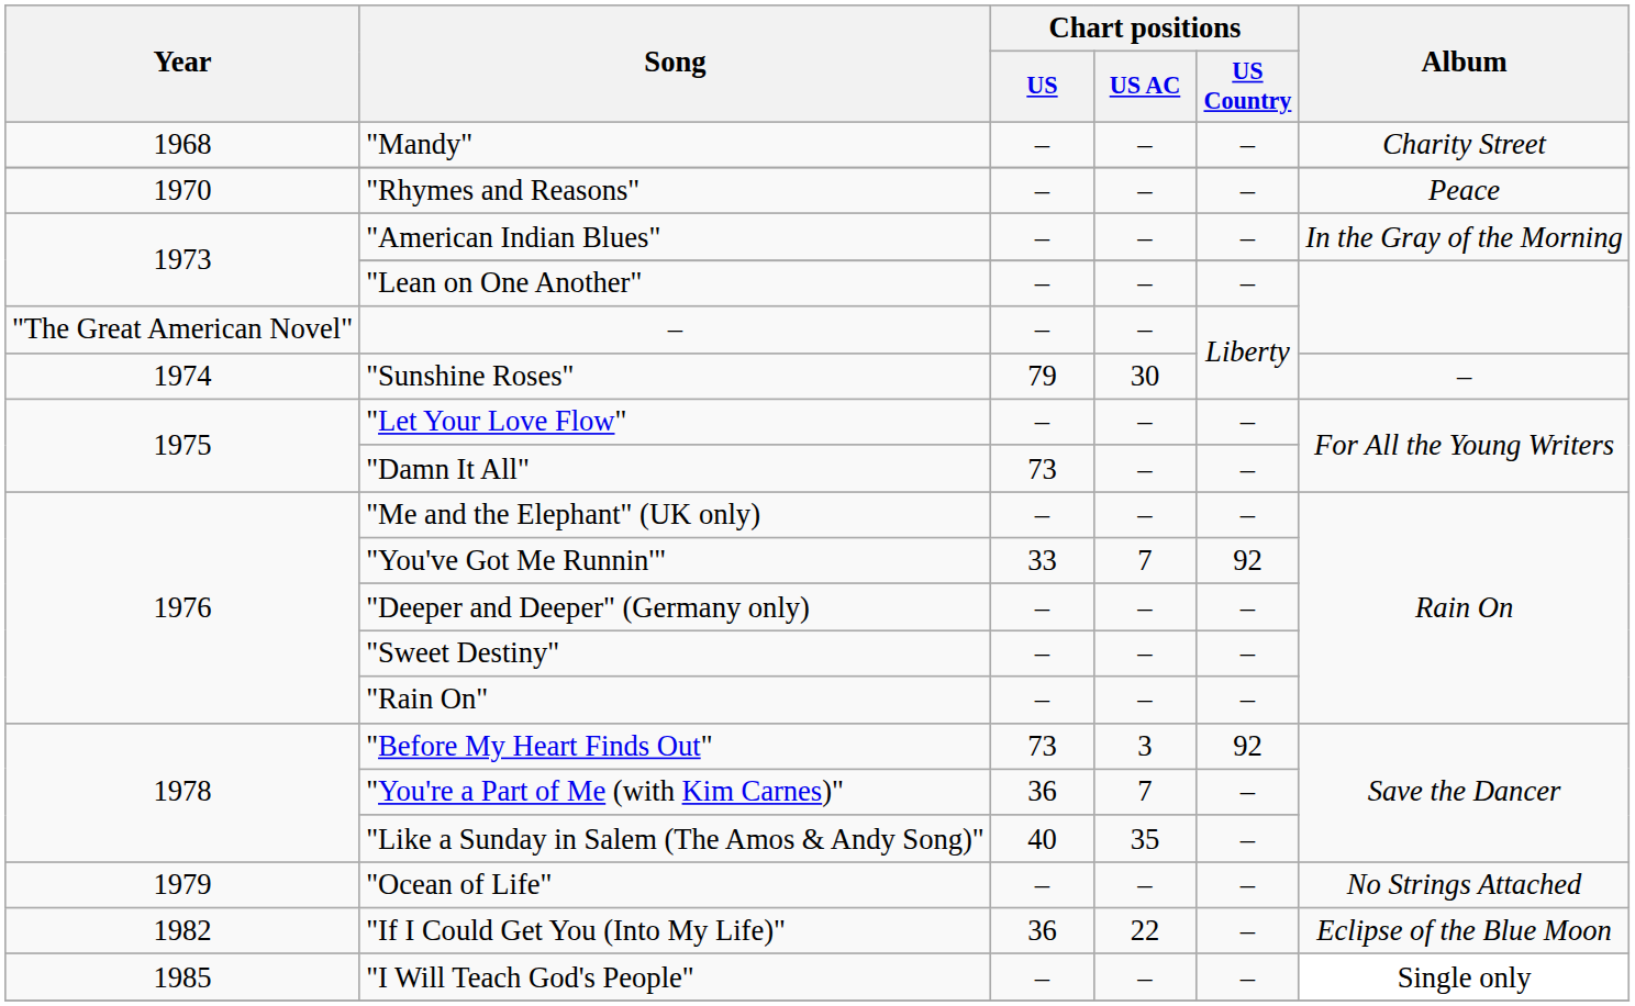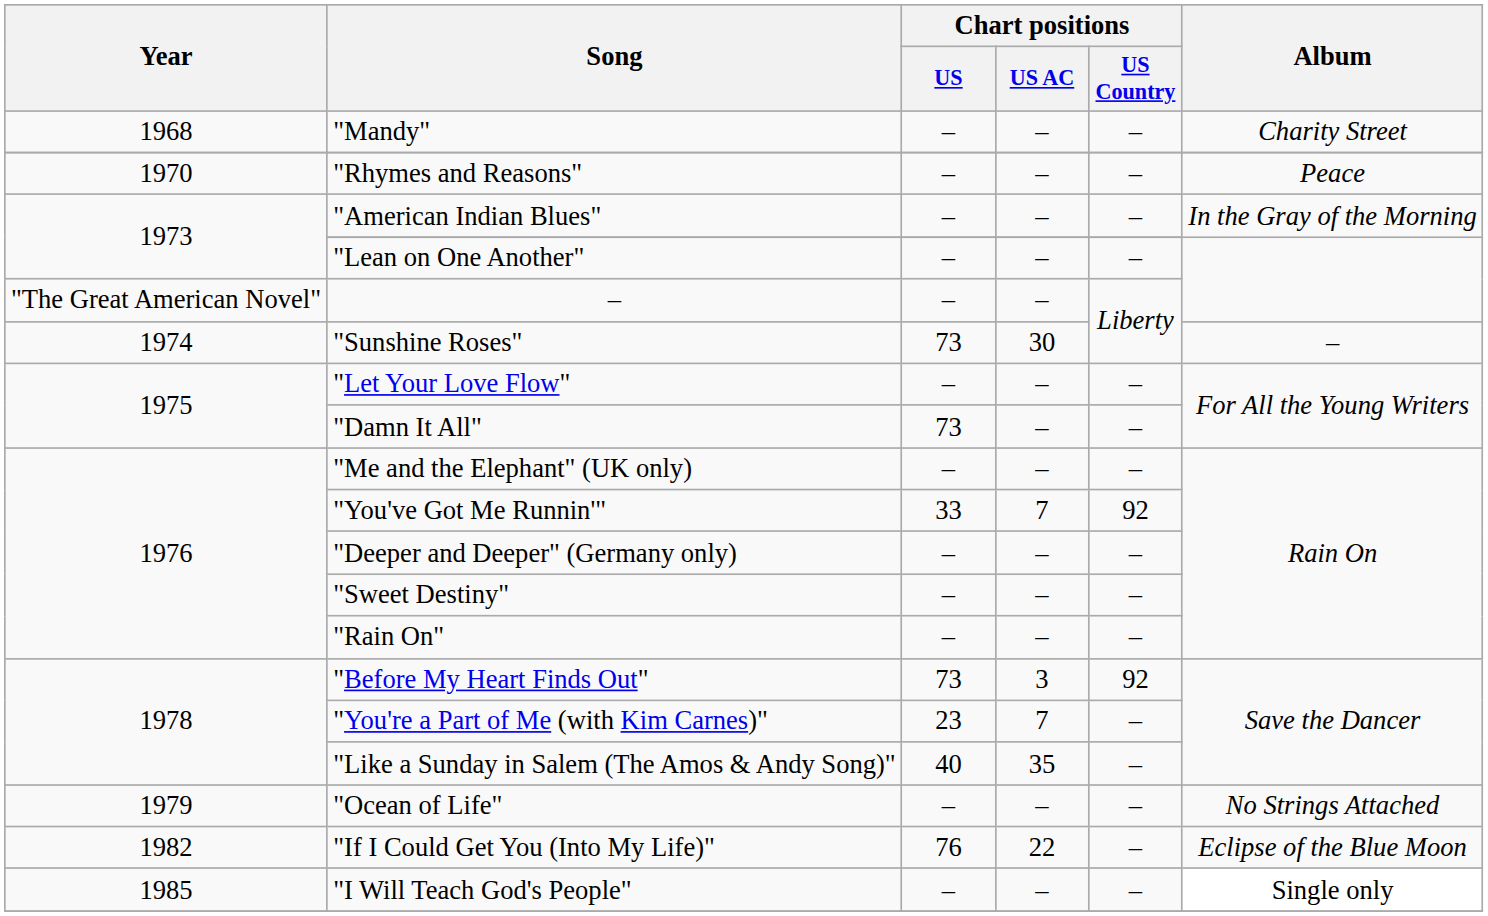 <table class="wikitable" style="text-align:center;">
 <tr>
 <th rowspan="2">Year</th>
 <th rowspan="2">Song</th>
 <th colspan="3">Chart positions</th>
 <th rowspan="2">Album</th>
 </tr>
 <tr style=font-size:smaller;>
 <th style="width:50px;"><a href='#'>US</a></th>
 <th style="width:50px;"><a href='#'>US AC</a></th>
 <th style="width:50px;"><a href='#'>US Country</a></th>
 </tr>
 <tr>
 <td>1968</td>
 <td style="text-align:left;">"Mandy"</td>
 <td>–</td>
 <td>–</td>
 <td>–</td>
 <td><em>Charity Street</em></td>
 </tr>
 <tr>
 </tr>
 <tr>
 <td>1970</td>
 <td style="text-align:left;">"Rhymes and Reasons"</td>
 <td>–</td>
 <td>–</td>
 <td>–</td>
 <td><em>Peace</em></td>
 </tr>
 <tr>
 <td rowspan="3">1973</td>
 <td style="text-align:left;">"American Indian Blues"</td>
 <td>–</td>
 <td>–</td>
 <td>–</td>
 <td rowspan="2"><em>In the Gray of the Morning</em></td>
 </tr>
 <tr>
 </tr>
 <tr>
 <td style="text-align:left;">"Lean on One Another"</td>
 <td>–</td>
 <td>–</td>
 <td>–</td>
 </tr>
 <tr>
 <td style="text-align:left;">"The Great American Novel"</td>
 <td>–</td>
 <td>–</td>
 <td>–</td>
 <td rowspan="2"><em>Liberty</em></td>
 </tr>
 <tr>
 <td>1974</td>
 <td style="text-align:left;">"Sunshine Roses"</td>
-<td>79</td>
+<td>73</td>
 <td>30</td>
 <td>–</td>
 </tr>
 <tr>
 <td rowspan="2">1975</td>
 <td style="text-align:left;">"<a href='#'>Let Your Love Flow</a>"</td>
 <td>–</td>
 <td>–</td>
 <td>–</td>
 <td rowspan="2"><em>For All the Young Writers</em></td>
 </tr>
 <tr>
 <td style="text-align:left;">"Damn It All"</td>
 <td>73</td>
 <td>–</td>
 <td>–</td>
 </tr>
 <tr>
 <td rowspan="5">1976</td>
 <td style="text-align:left;">"Me and the Elephant" (UK only)</td>
 <td>–</td>
 <td>–</td>
 <td>–</td>
 <td rowspan="5"><em>Rain On</em></td>
 </tr>
 <tr>
 <td style="text-align:left;">"You've Got Me Runnin'"</td>
 <td>33</td>
 <td>7</td>
 <td>92</td>
 </tr>
 <tr>
 <td style="text-align:left;">"Deeper and Deeper" (Germany only)</td>
 <td>–</td>
 <td>–</td>
 <td>–</td>
 </tr>
 <tr>
 <td style="text-align:left;">"Sweet Destiny"</td>
 <td>–</td>
 <td>–</td>
 <td>–</td>
 </tr>
 <tr>
 <td style="text-align:left;">"Rain On"</td>
 <td>–</td>
 <td>–</td>
 <td>–</td>
 </tr>
 <tr>
 <td rowspan="3">1978</td>
 <td style="text-align:left;">"<a href='#'>Before My Heart Finds Out</a>"</td>
 <td>73</td>
 <td>3</td>
 <td>92</td>
 <td rowspan="3"><em>Save the Dancer</em></td>
 </tr>
 <tr>
 <td style="text-align:left;">"<a href='#'>You're a Part of Me</a> (with <a href='#'>Kim Carnes</a>)"</td>
-<td>36</td>
+<td>23</td>
 <td>7</td>
 <td>–</td>
 </tr>
 <tr>
 <td style="text-align:left;">"Like a Sunday in Salem (The Amos & Andy Song)"</td>
 <td>40</td>
 <td>35</td>
 <td>–</td>
 </tr>
 <tr>
 <td>1979</td>
 <td style="text-align:left;">"Ocean of Life"</td>
 <td>–</td>
 <td>–</td>
 <td>–</td>
 <td><em>No Strings Attached</em></td>
 </tr>
 <tr>
 <td>1982</td>
 <td style="text-align:left;">"If I Could Get You (Into My Life)"</td>
-<td>36</td>
+<td>76</td>
 <td>22</td>
 <td>–</td>
 <td><em>Eclipse of the Blue Moon</em></td>
 </tr>
 <tr>
 <td>1985</td>
 <td style="text-align:left;">"I Will Teach God's People"</td>
 <td>–</td>
 <td>–</td>
 <td>–</td>
 <td style="background-color:white;">Single only</td>
 </tr>
 <tr>
 </tr>
 </table>
